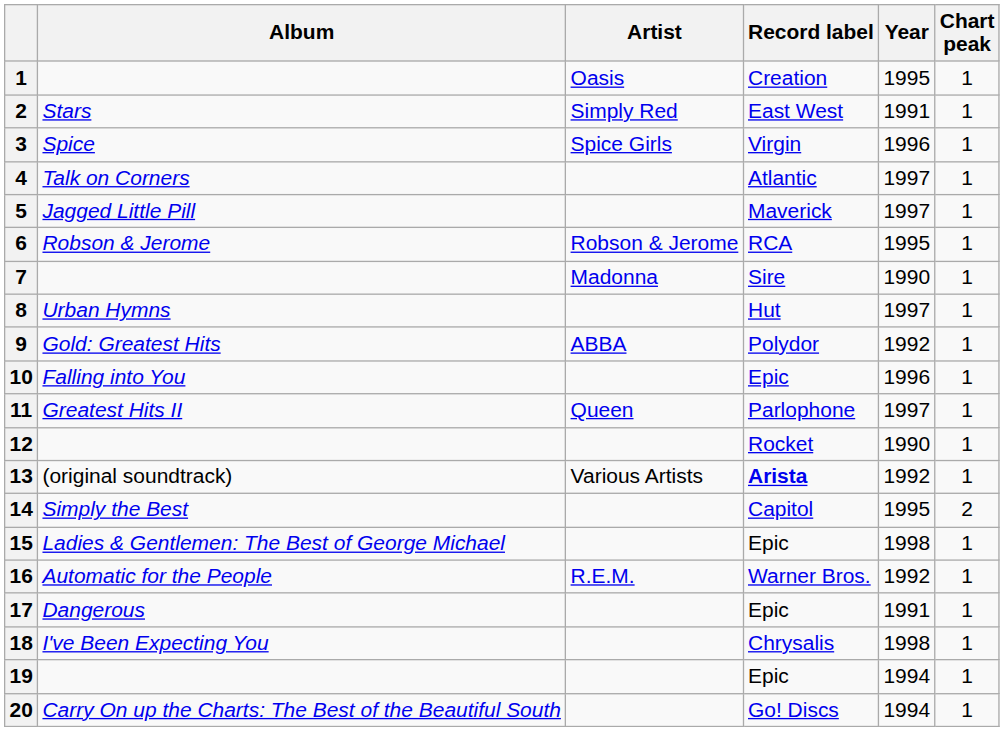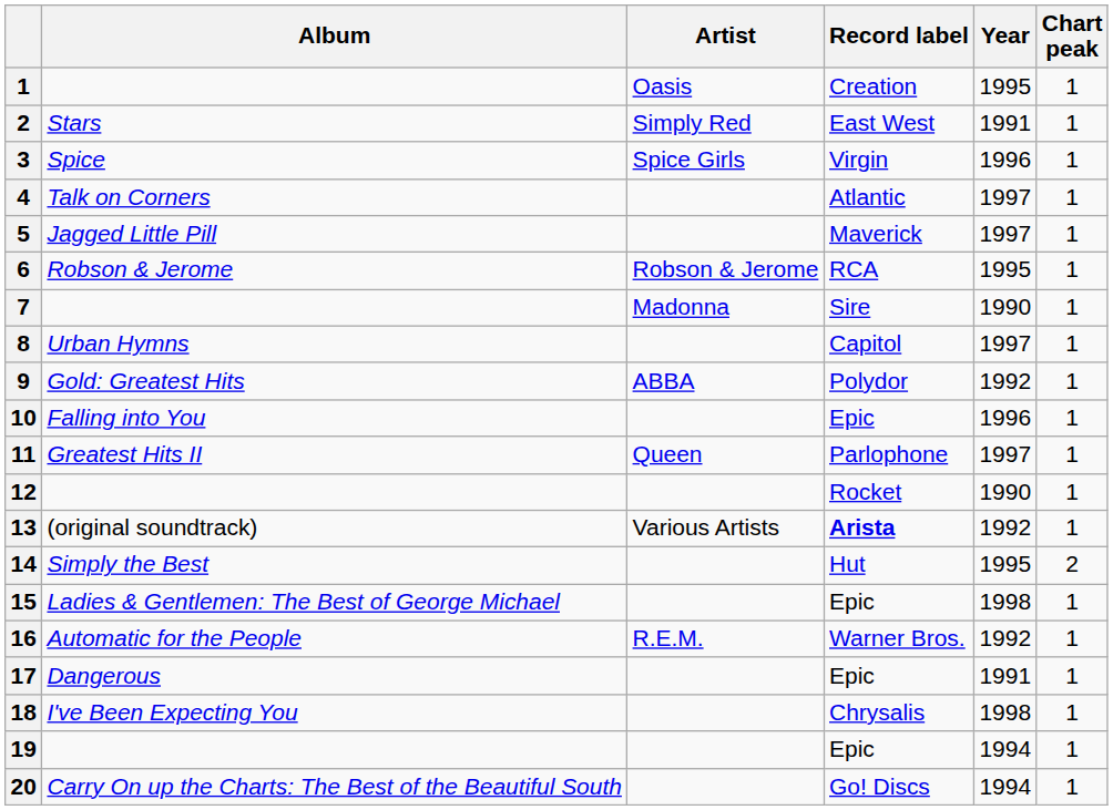 <table class="wikitable plainrowheaders sortable">
 <tr>
 <th scope=col></th>
 <th scope=col>Album</th>
 <th scope=col>Artist</th>
 <th scope=col>Record label</th>
 <th scope=col>Year</th>
 <th scope=col>Chart<br>peak</th>
 </tr>
 <tr>
 <th scope=row style="text-align:center;">1</th>
 <td></td>
 <td><a href='#'>Oasis</a></td>
 <td><a href='#'>Creation</a></td>
 <td style="text-align:center;">1995</td>
 <td style="text-align:center;">1</td>
 </tr>
 <tr>
 <th scope=row style="text-align:center;">2</th>
 <td><em><a href='#'>Stars</a></em></td>
 <td><a href='#'>Simply Red</a></td>
 <td><a href='#'>East West</a></td>
 <td style="text-align:center;">1991</td>
 <td style="text-align:center;">1</td>
 </tr>
 <tr>
 <th scope=row style="text-align:center;">3</th>
 <td><em><a href='#'>Spice</a></em></td>
 <td><a href='#'>Spice Girls</a></td>
 <td><a href='#'>Virgin</a></td>
 <td style="text-align:center;">1996</td>
 <td style="text-align:center;">1</td>
 </tr>
 <tr>
 <th scope=row style="text-align:center;">4</th>
 <td><em><a href='#'>Talk on Corners</a></em></td>
 <td></td>
 <td><a href='#'>Atlantic</a></td>
 <td style="text-align:center;">1997</td>
 <td style="text-align:center;">1</td>
 </tr>
 <tr>
 <th scope=row style="text-align:center;">5</th>
 <td><em><a href='#'>Jagged Little Pill</a></em></td>
 <td></td>
 <td><a href='#'>Maverick</a></td>
 <td style="text-align:center;">1997</td>
 <td style="text-align:center;">1</td>
 </tr>
 <tr>
 <th scope=row style="text-align:center;">6</th>
 <td><em><a href='#'>Robson & Jerome</a></em></td>
 <td><a href='#'>Robson & Jerome</a></td>
 <td><a href='#'>RCA</a></td>
 <td style="text-align:center;">1995</td>
 <td style="text-align:center;">1</td>
 </tr>
 <tr>
 <th scope=row style="text-align:center;">7</th>
 <td></td>
 <td><a href='#'>Madonna</a></td>
 <td><a href='#'>Sire</a></td>
 <td style="text-align:center;">1990</td>
 <td style="text-align:center;">1</td>
 </tr>
 <tr>
 <th scope=row style="text-align:center;">8</th>
 <td><em><a href='#'>Urban Hymns</a></em></td>
 <td></td>
-<td><a href='#'>Hut</a></td>
+<td><a href='#'>Capitol</a></td>
 <td style="text-align:center;">1997</td>
 <td style="text-align:center;">1</td>
 </tr>
 <tr>
 <th scope=row style="text-align:center;">9</th>
 <td><em><a href='#'>Gold: Greatest Hits</a></em></td>
 <td><a href='#'>ABBA</a></td>
 <td><a href='#'>Polydor</a></td>
 <td style="text-align:center;">1992</td>
 <td style="text-align:center;">1</td>
 </tr>
 <tr>
 <th scope=row style="text-align:center;">10</th>
 <td><em><a href='#'>Falling into You</a></em></td>
 <td></td>
 <td><a href='#'>Epic</a></td>
 <td style="text-align:center;">1996</td>
 <td style="text-align:center;">1</td>
 </tr>
 <tr>
 <th scope=row style="text-align:center;">11</th>
 <td><em><a href='#'>Greatest Hits II</a></em></td>
 <td><a href='#'>Queen</a></td>
 <td><a href='#'>Parlophone</a></td>
 <td style="text-align:center;">1997</td>
 <td style="text-align:center;">1</td>
 </tr>
 <tr>
 <th scope=row style="text-align:center;">12</th>
 <td></td>
 <td></td>
 <td><a href='#'>Rocket</a></td>
 <td style="text-align:center;">1990</td>
 <td style="text-align:center;">1</td>
 </tr>
 <tr>
 <th scope=row style="text-align:center;">13</th>
 <td> (original soundtrack)</td>
 <td>Various Artists</td>
 <td><strong><a href='#'>Arista</a></strong></td>
 <td style="text-align:center;">1992</td>
 <td style="text-align:center;">1</td>
 </tr>
 <tr>
 <th scope=row style="text-align:center;">14</th>
 <td><em><a href='#'>Simply the Best</a></em></td>
 <td></td>
-<td><a href='#'>Capitol</a></td>
+<td><a href='#'>Hut</a></td>
 <td style="text-align:center;">1995</td>
 <td style="text-align:center;">2</td>
 </tr>
 <tr>
 <th scope=row style="text-align:center;">15</th>
 <td><em><a href='#'>Ladies & Gentlemen: The Best of George Michael</a></em></td>
 <td></td>
 <td>Epic</td>
 <td style="text-align:center;">1998</td>
 <td style="text-align:center;">1</td>
 </tr>
 <tr>
 <th scope=row style="text-align:center;">16</th>
 <td><em><a href='#'>Automatic for the People</a></em></td>
 <td><a href='#'>R.E.M.</a></td>
 <td><a href='#'>Warner Bros.</a></td>
 <td style="text-align:center;">1992</td>
 <td style="text-align:center;">1</td>
 </tr>
 <tr>
 <th scope=row style="text-align:center;">17</th>
 <td><em><a href='#'>Dangerous</a></em></td>
 <td></td>
 <td>Epic</td>
 <td style="text-align:center;">1991</td>
 <td style="text-align:center;">1</td>
 </tr>
 <tr>
 <th scope=row style="text-align:center;">18</th>
 <td><em><a href='#'>I've Been Expecting You</a></em></td>
 <td></td>
 <td><a href='#'>Chrysalis</a></td>
 <td style="text-align:center;">1998</td>
 <td style="text-align:center;">1</td>
 </tr>
 <tr>
 <th scope=row style="text-align:center;">19</th>
 <td></td>
 <td></td>
 <td>Epic</td>
 <td style="text-align:center;">1994</td>
 <td style="text-align:center;">1</td>
 </tr>
 <tr>
 <th scope=row style="text-align:center;">20</th>
 <td><em><a href='#'>Carry On up the Charts: The Best of the Beautiful South</a></em></td>
 <td></td>
 <td><a href='#'>Go! Discs</a></td>
 <td style="text-align:center;">1994</td>
 <td style="text-align:center;">1</td>
 </tr>
 </table>
